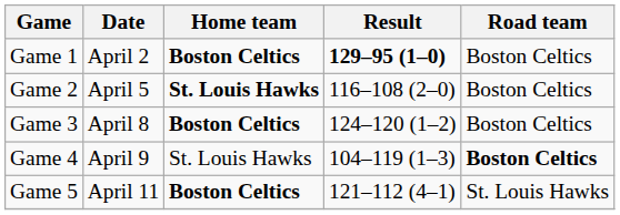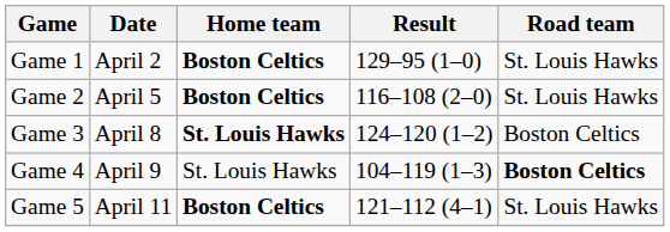 <table class="wikitable">
 <tr>
 <th>Game</th>
 <th>Date</th>
 <th>Home team</th>
 <th>Result</th>
 <th>Road team</th>
 </tr>
 <tr>
 <td>Game 1</td>
 <td>April 2</td>
 <td><strong>Boston Celtics</strong></td>
-<td><strong>129–95 (1–0)</strong></td>
-<td>Boston Celtics</td>
+<td>129–95 (1–0)</td>
+<td>St. Louis Hawks</td>
 </tr>
 <tr>
 <td>Game 2</td>
 <td>April 5</td>
-<td><strong>St. Louis Hawks</strong></td>
+<td><strong>Boston Celtics</strong></td>
 <td>116–108 (2–0)</td>
-<td>Boston Celtics</td>
+<td>St. Louis Hawks</td>
 </tr>
 <tr>
 <td>Game 3</td>
 <td>April 8</td>
-<td><strong>Boston Celtics</strong></td>
+<td><strong>St. Louis Hawks</strong></td>
 <td>124–120 (1–2)</td>
 <td>Boston Celtics</td>
 </tr>
 <tr>
 <td>Game 4</td>
 <td>April 9</td>
 <td>St. Louis Hawks</td>
 <td>104–119 (1–3)</td>
 <td><strong>Boston Celtics</strong></td>
 </tr>
 <tr>
 <td>Game 5</td>
 <td>April 11</td>
 <td><strong>Boston Celtics</strong></td>
 <td>121–112 (4–1)</td>
 <td>St. Louis Hawks</td>
 </tr>
 <tr>
 </tr>
 </table>
